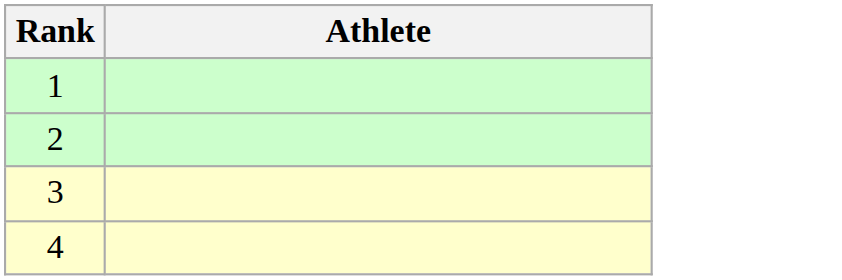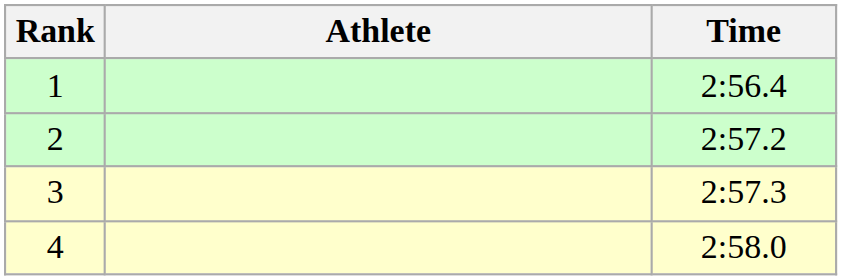 <table class=wikitable style="text-align:center">
 <tr>
 <th width=40>Rank</th>
 <th width=250>Athlete</th>
+<th width=80>Time</th>
 </tr>
 <tr bgcolor="ccffcc">
 <td>1</td>
 <td align=left></td>
+<td>2:56.4</td>
 </tr>
 <tr bgcolor="ccffcc">
 <td>2</td>
 <td align=left></td>
+<td>2:57.2</td>
 </tr>
 <tr bgcolor="ffffcc">
 <td>3</td>
 <td align=left></td>
+<td>2:57.3</td>
 </tr>
 <tr bgcolor="ffffcc">
 <td>4</td>
 <td align=left></td>
+<td>2:58.0</td>
 </tr>
 </table>
